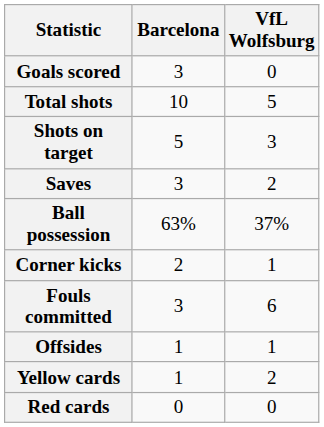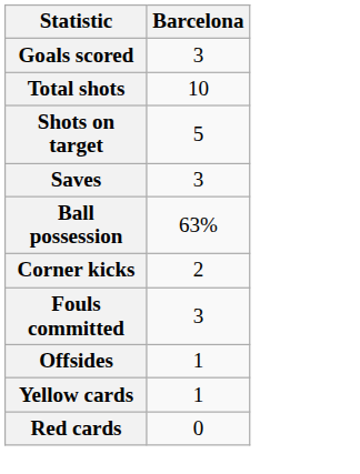 <table class="wikitable plainrowheaders" style="text-align:center">
 <tr>
 <th scope="col" style="width:100px">Statistic</th>
 <th scope="col" style="width:70px">Barcelona</th>
-<th scope="col" style="width:70px">VfL Wolfsburg</th>
 </tr>
 <tr>
 <th scope=row>Goals scored</th>
 <td>3</td>
-<td>0</td>
 </tr>
 <tr>
 <th scope=row>Total shots</th>
 <td>10</td>
-<td>5</td>
 </tr>
 <tr>
 <th scope=row>Shots on target</th>
 <td>5</td>
-<td>3</td>
 </tr>
 <tr>
 <th scope=row>Saves</th>
 <td>3</td>
-<td>2</td>
 </tr>
 <tr>
 <th scope=row>Ball possession</th>
 <td>63%</td>
-<td>37%</td>
 </tr>
 <tr>
 <th scope=row>Corner kicks</th>
 <td>2</td>
-<td>1</td>
 </tr>
 <tr>
 <th scope=row>Fouls committed</th>
 <td>3</td>
-<td>6</td>
 </tr>
 <tr>
 <th scope=row>Offsides</th>
-<td>1</td>
 <td>1</td>
 </tr>
 <tr>
 <th scope=row>Yellow cards</th>
 <td>1</td>
-<td>2</td>
 </tr>
 <tr>
 <th scope=row>Red cards</th>
 <td>0</td>
-<td>0</td>
 </tr>
 </table>
